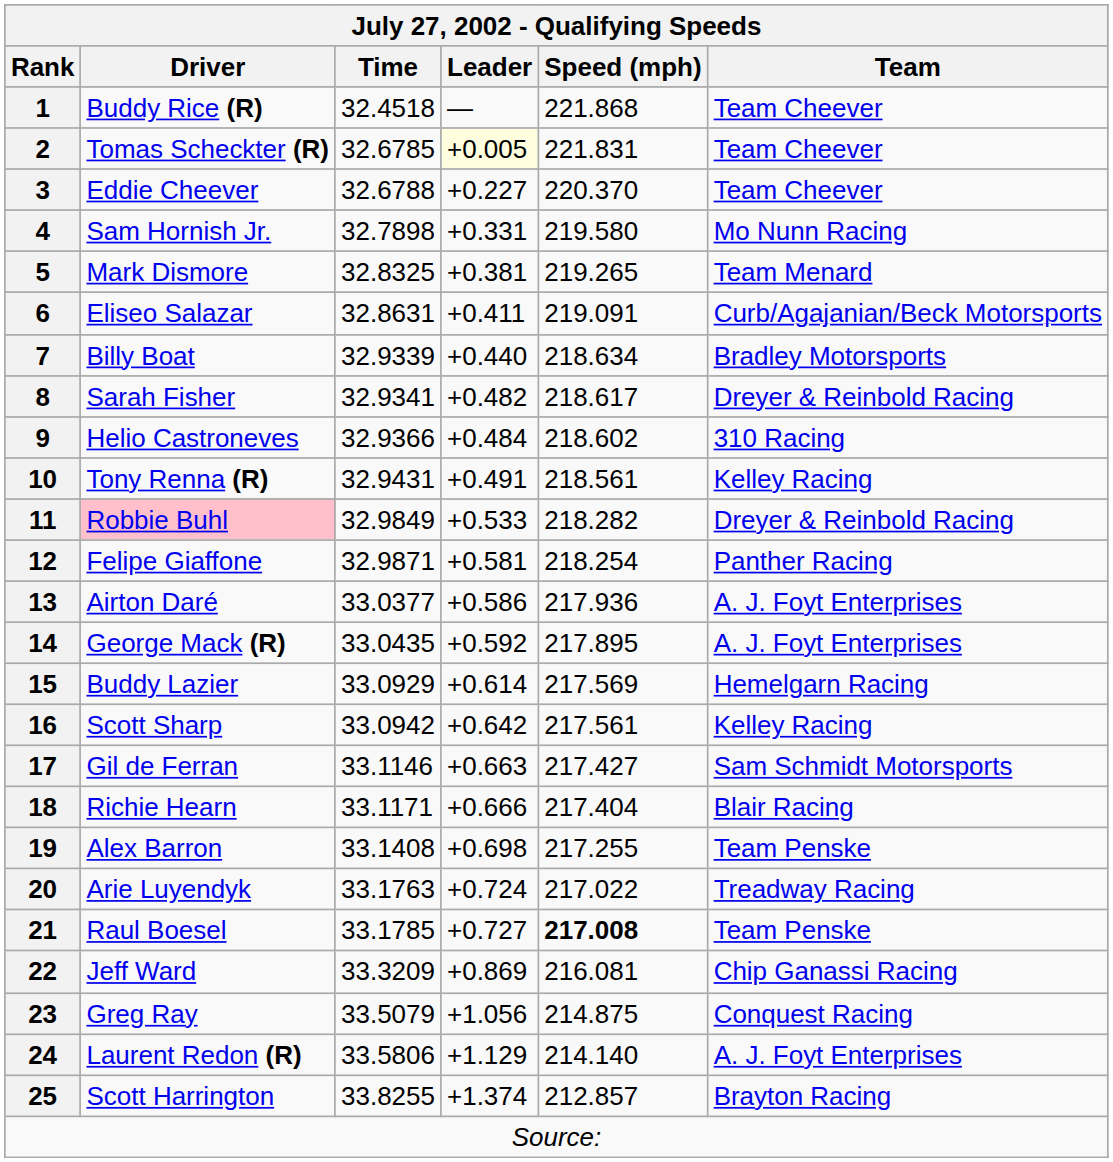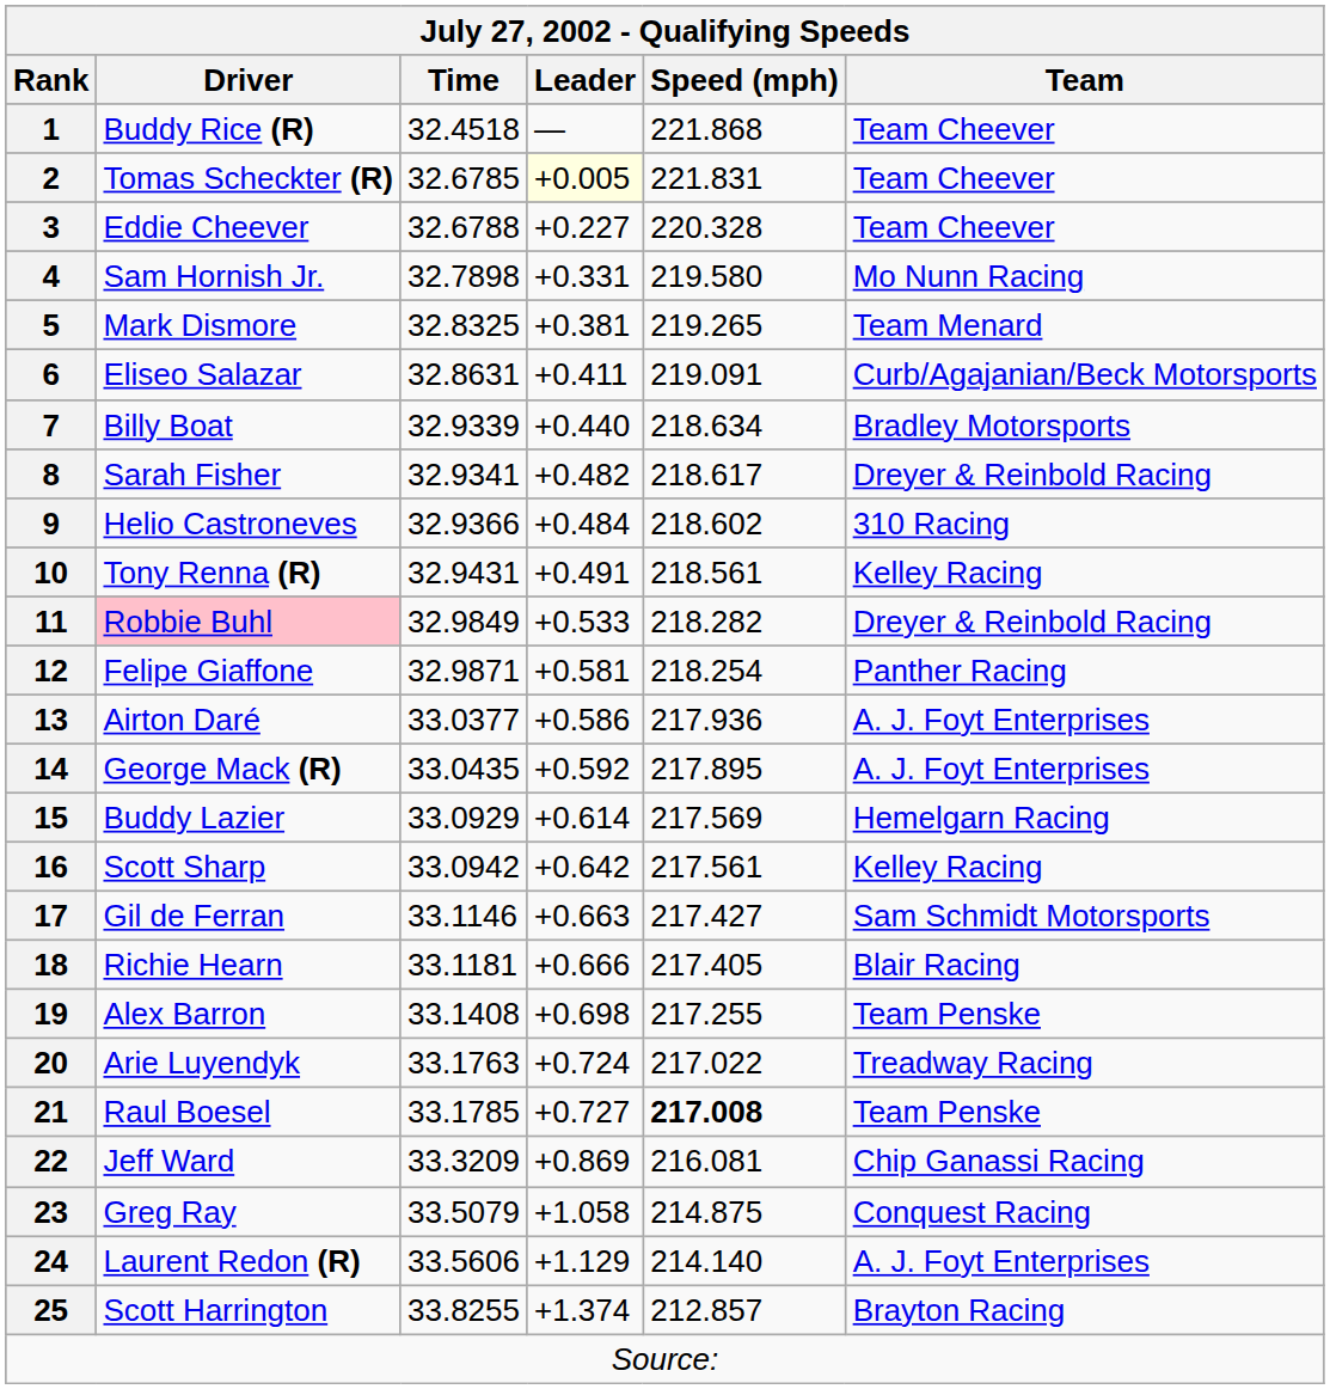 <table class="wikitable" style="font-size:95%;">
 <tr>
 <th colspan=6>July 27, 2002 - Qualifying Speeds</th>
 </tr>
 <tr>
 <th>Rank</th>
 <th>Driver</th>
 <th>Time</th>
 <th>Leader</th>
 <th>Speed (mph)</th>
 <th>Team</th>
 </tr>
 <tr>
 <th>1</th>
 <td> <a href='#'>Buddy Rice</a> <strong>(R)</strong></td>
 <td>32.4518</td>
 <td>—</td>
 <td>221.868</td>
 <td><a href='#'>Team Cheever</a></td>
 </tr>
 <tr>
 <th>2</th>
 <td> <a href='#'>Tomas Scheckter</a> <strong>(R)</strong></td>
 <td>32.6785</td>
 <td style="background: lightyellow;">+0.005</td>
 <td>221.831</td>
 <td><a href='#'>Team Cheever</a></td>
 </tr>
 <tr>
 <th>3</th>
 <td> <a href='#'>Eddie Cheever</a></td>
 <td>32.6788</td>
 <td>+0.227</td>
-<td>220.370</td>
+<td>220.328</td>
 <td><a href='#'>Team Cheever</a></td>
 </tr>
 <tr>
 <th>4</th>
 <td> <a href='#'>Sam Hornish Jr.</a></td>
 <td>32.7898</td>
 <td>+0.331</td>
 <td>219.580</td>
 <td><a href='#'>Mo Nunn Racing</a></td>
 </tr>
 <tr>
 <th>5</th>
 <td> <a href='#'>Mark Dismore</a></td>
 <td>32.8325</td>
 <td>+0.381</td>
 <td>219.265</td>
 <td><a href='#'>Team Menard</a></td>
 </tr>
 <tr>
 <th>6</th>
 <td> <a href='#'>Eliseo Salazar</a></td>
 <td>32.8631</td>
 <td>+0.411</td>
 <td>219.091</td>
 <td><a href='#'>Curb/Agajanian/Beck Motorsports</a></td>
 </tr>
 <tr>
 <th>7</th>
 <td> <a href='#'>Billy Boat</a></td>
 <td>32.9339</td>
 <td>+0.440</td>
 <td>218.634</td>
 <td><a href='#'>Bradley Motorsports</a></td>
 </tr>
 <tr>
 <th>8</th>
 <td> <a href='#'>Sarah Fisher</a></td>
 <td>32.9341</td>
 <td>+0.482</td>
 <td>218.617</td>
 <td><a href='#'>Dreyer & Reinbold Racing</a></td>
 </tr>
 <tr>
 <th>9</th>
 <td> <a href='#'>Helio Castroneves</a></td>
 <td>32.9366</td>
 <td>+0.484</td>
 <td>218.602</td>
 <td><a href='#'>310 Racing</a></td>
 </tr>
 <tr>
 <th>10</th>
 <td> <a href='#'>Tony Renna</a> <strong>(R)</strong></td>
 <td>32.9431</td>
 <td>+0.491</td>
 <td>218.561</td>
 <td><a href='#'>Kelley Racing</a></td>
 </tr>
 <tr>
 <th>11</th>
 <td style="background: pink;"> <a href='#'>Robbie Buhl</a></td>
 <td>32.9849</td>
 <td>+0.533</td>
 <td>218.282</td>
 <td><a href='#'>Dreyer & Reinbold Racing</a></td>
 </tr>
 <tr>
 <th>12</th>
 <td> <a href='#'>Felipe Giaffone</a></td>
 <td>32.9871</td>
 <td>+0.581</td>
 <td>218.254</td>
 <td><a href='#'>Panther Racing</a></td>
 </tr>
 <tr>
 <th>13</th>
 <td> <a href='#'>Airton Daré</a></td>
 <td>33.0377</td>
 <td>+0.586</td>
 <td>217.936</td>
 <td><a href='#'>A. J. Foyt Enterprises</a></td>
 </tr>
 <tr>
 <th>14</th>
 <td> <a href='#'>George Mack</a> <strong>(R)</strong></td>
 <td>33.0435</td>
 <td>+0.592</td>
 <td>217.895</td>
 <td><a href='#'>A. J. Foyt Enterprises</a></td>
 </tr>
 <tr>
 <th>15</th>
 <td> <a href='#'>Buddy Lazier</a></td>
 <td>33.0929</td>
 <td>+0.614</td>
 <td>217.569</td>
 <td><a href='#'>Hemelgarn Racing</a></td>
 </tr>
 <tr>
 <th>16</th>
 <td> <a href='#'>Scott Sharp</a></td>
 <td>33.0942</td>
 <td>+0.642</td>
 <td>217.561</td>
 <td><a href='#'>Kelley Racing</a></td>
 </tr>
 <tr>
 <th>17</th>
 <td> <a href='#'>Gil de Ferran</a></td>
 <td>33.1146</td>
 <td>+0.663</td>
 <td>217.427</td>
 <td><a href='#'>Sam Schmidt Motorsports</a></td>
 </tr>
 <tr>
 <th>18</th>
 <td> <a href='#'>Richie Hearn</a></td>
-<td>33.1171</td>
+<td>33.1181</td>
 <td>+0.666</td>
-<td>217.404</td>
+<td>217.405</td>
 <td><a href='#'>Blair Racing</a></td>
 </tr>
 <tr>
 <th>19</th>
 <td> <a href='#'>Alex Barron</a></td>
 <td>33.1408</td>
 <td>+0.698</td>
 <td>217.255</td>
 <td><a href='#'>Team Penske</a></td>
 </tr>
 <tr>
 <th>20</th>
 <td> <a href='#'>Arie Luyendyk</a></td>
 <td>33.1763</td>
 <td>+0.724</td>
 <td>217.022</td>
 <td><a href='#'>Treadway Racing</a></td>
 </tr>
 <tr>
 <th>21</th>
 <td> <a href='#'>Raul Boesel</a></td>
 <td>33.1785</td>
 <td>+0.727</td>
 <td><strong>217.008</strong></td>
 <td><a href='#'>Team Penske</a></td>
 </tr>
 <tr>
 <th>22</th>
 <td> <a href='#'>Jeff Ward</a></td>
 <td>33.3209</td>
 <td>+0.869</td>
 <td>216.081</td>
 <td><a href='#'>Chip Ganassi Racing</a></td>
 </tr>
 <tr>
 <th>23</th>
 <td> <a href='#'>Greg Ray</a></td>
 <td>33.5079</td>
-<td>+1.056</td>
+<td>+1.058</td>
 <td>214.875</td>
 <td><a href='#'>Conquest Racing</a></td>
 </tr>
 <tr>
 <th>24</th>
 <td> <a href='#'>Laurent Redon</a> <strong>(R)</strong></td>
-<td>33.5806</td>
+<td>33.5606</td>
 <td>+1.129</td>
 <td>214.140</td>
 <td><a href='#'>A. J. Foyt Enterprises</a></td>
 </tr>
 <tr>
 <th>25</th>
 <td> <a href='#'>Scott Harrington</a></td>
 <td>33.8255</td>
 <td>+1.374</td>
 <td>212.857</td>
 <td><a href='#'>Brayton Racing</a></td>
 </tr>
 <tr>
 <td colspan=6 align=center><em>Source:</em></td>
 </tr>
 </table>
